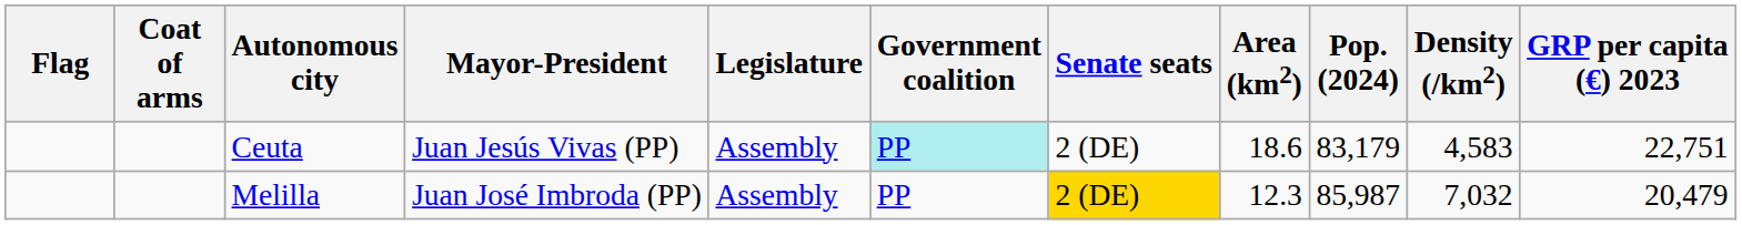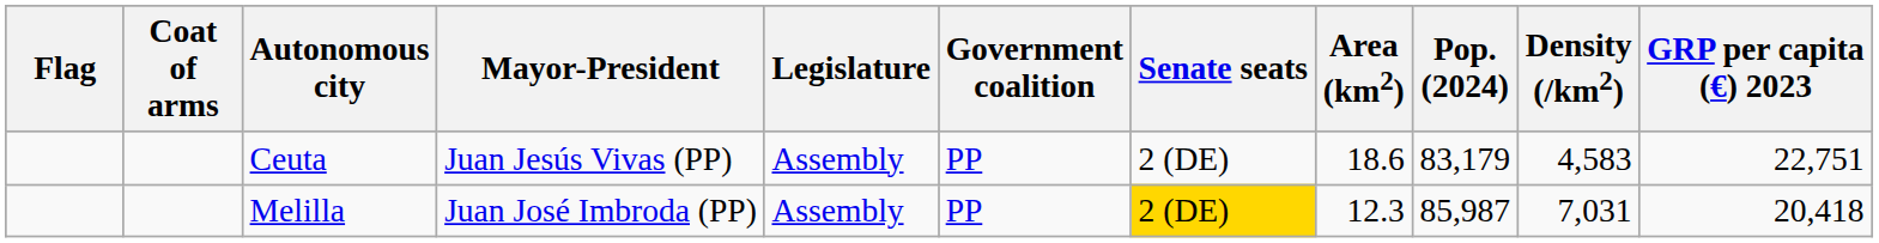 <table class="wikitable sortable mw-datatable">
 <tr>
 <th class="unsortable" style="width:50px">Flag</th>
 <th class="unsortable" style="width:50px">Coat of arms</th>
 <th>Autonomous<br>city</th>
 <th>Mayor-President</th>
 <th>Legislature</th>
 <th>Government<br>coalition</th>
 <th><a href='#'>Senate</a> seats</th>
 <th>Area<br>(km<sup>2</sup>)</th>
 <th>Pop.<br>(2024)</th>
 <th>Density<br>(/km<sup>2</sup>)</th>
 <th><a href='#'>GRP</a> per capita <br>(<a href='#'>€</a>) 2023</th>
 </tr>
 <tr>
 <td align="center"></td>
 <td></td>
 <td><a href='#'>Ceuta</a></td>
 <td><a href='#'>Juan Jesús Vivas</a> (PP)</td>
 <td><a href='#'>Assembly</a></td>
-<td style="background: paleturquoise;"><a href='#'>PP</a></td>
+<td><a href='#'>PP</a></td>
 <td>2 (DE)</td>
 <td align="right">18.6</td>
 <td align="right">83,179</td>
 <td align="right">4,583</td>
 <td align="right">22,751</td>
 </tr>
 <tr>
 <td align="center"></td>
 <td></td>
 <td><a href='#'>Melilla</a></td>
 <td><a href='#'>Juan José Imbroda</a> (PP)</td>
 <td><a href='#'>Assembly</a></td>
 <td><a href='#'>PP</a></td>
 <td style="background: gold;">2 (DE)</td>
 <td align="right">12.3</td>
 <td align="right">85,987</td>
-<td align="right">7,032</td>
-<td align="right">20,479</td>
+<td align="right">7,031</td>
+<td align="right">20,418</td>
 </tr>
 </table>
